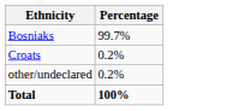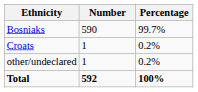 <table class="wikitable">
 <tr>
 <th width="100px">Ethnicity</th>
+<th width="80px">Number</th>
 <th width="80px">Percentage</th>
 </tr>
 <tr>
 <td><a href='#'>Bosniaks</a></td>
+<td>590</td>
 <td>99.7%</td>
 </tr>
 <tr>
 <td><a href='#'>Croats</a></td>
+<td>1</td>
 <td>0.2%</td>
 </tr>
 <tr>
 <td>other/undeclared</td>
+<td>1</td>
 <td>0.2%</td>
 </tr>
 <tr>
 <td><strong>Total</strong></td>
+<td><strong>592</strong></td>
 <td><strong>100%</strong></td>
 </tr>
 </table>
